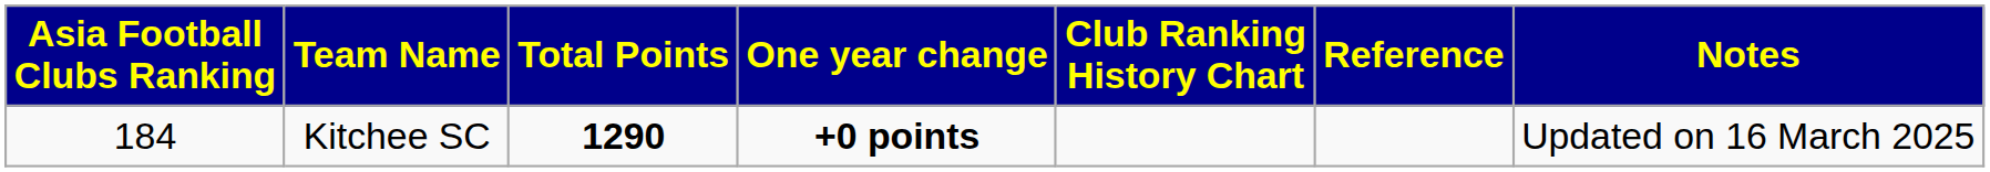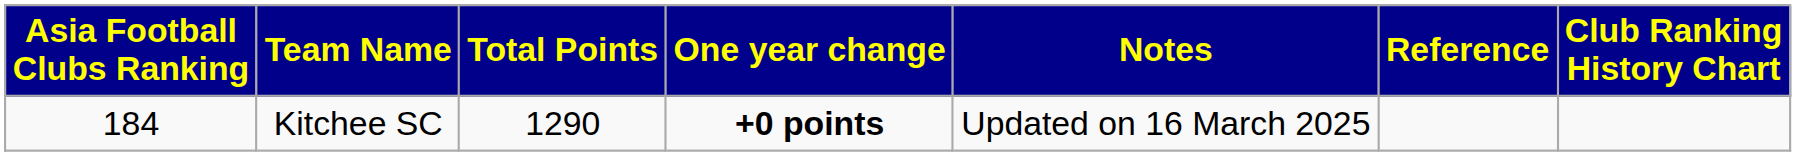 <table class="wikitable" style="text-align: center;">
 <tr>
 <th style="color:yellow; background:#00008B;">Asia Football<br>Clubs Ranking</th>
 <th style="color:yellow; background:#00008B;">Team Name</th>
 <th style="color:yellow; background:#00008B;">Total Points</th>
 <th style="color:yellow; background:#00008B;">One year change</th>
+<th style="color:yellow; background:#00008B;">Notes</th>
+<th style="color:yellow; background:#00008B;">Reference</th>
 <th style="color:yellow; background:#00008B;">Club Ranking<br>History Chart</th>
-<th style="color:yellow; background:#00008B;">Reference</th>
-<th style="color:yellow; background:#00008B;">Notes</th>
 </tr>
 <tr>
 <td>184</td>
 <td>Kitchee SC</td>
-<td><strong>1290</strong></td>
+<td>1290</td>
 <td><strong>+0 points</strong></td>
+<td>Updated on 16 March 2025</td>
 <td></td>
 <td></td>
-<td>Updated on 16 March 2025</td>
 </tr>
 </table>
